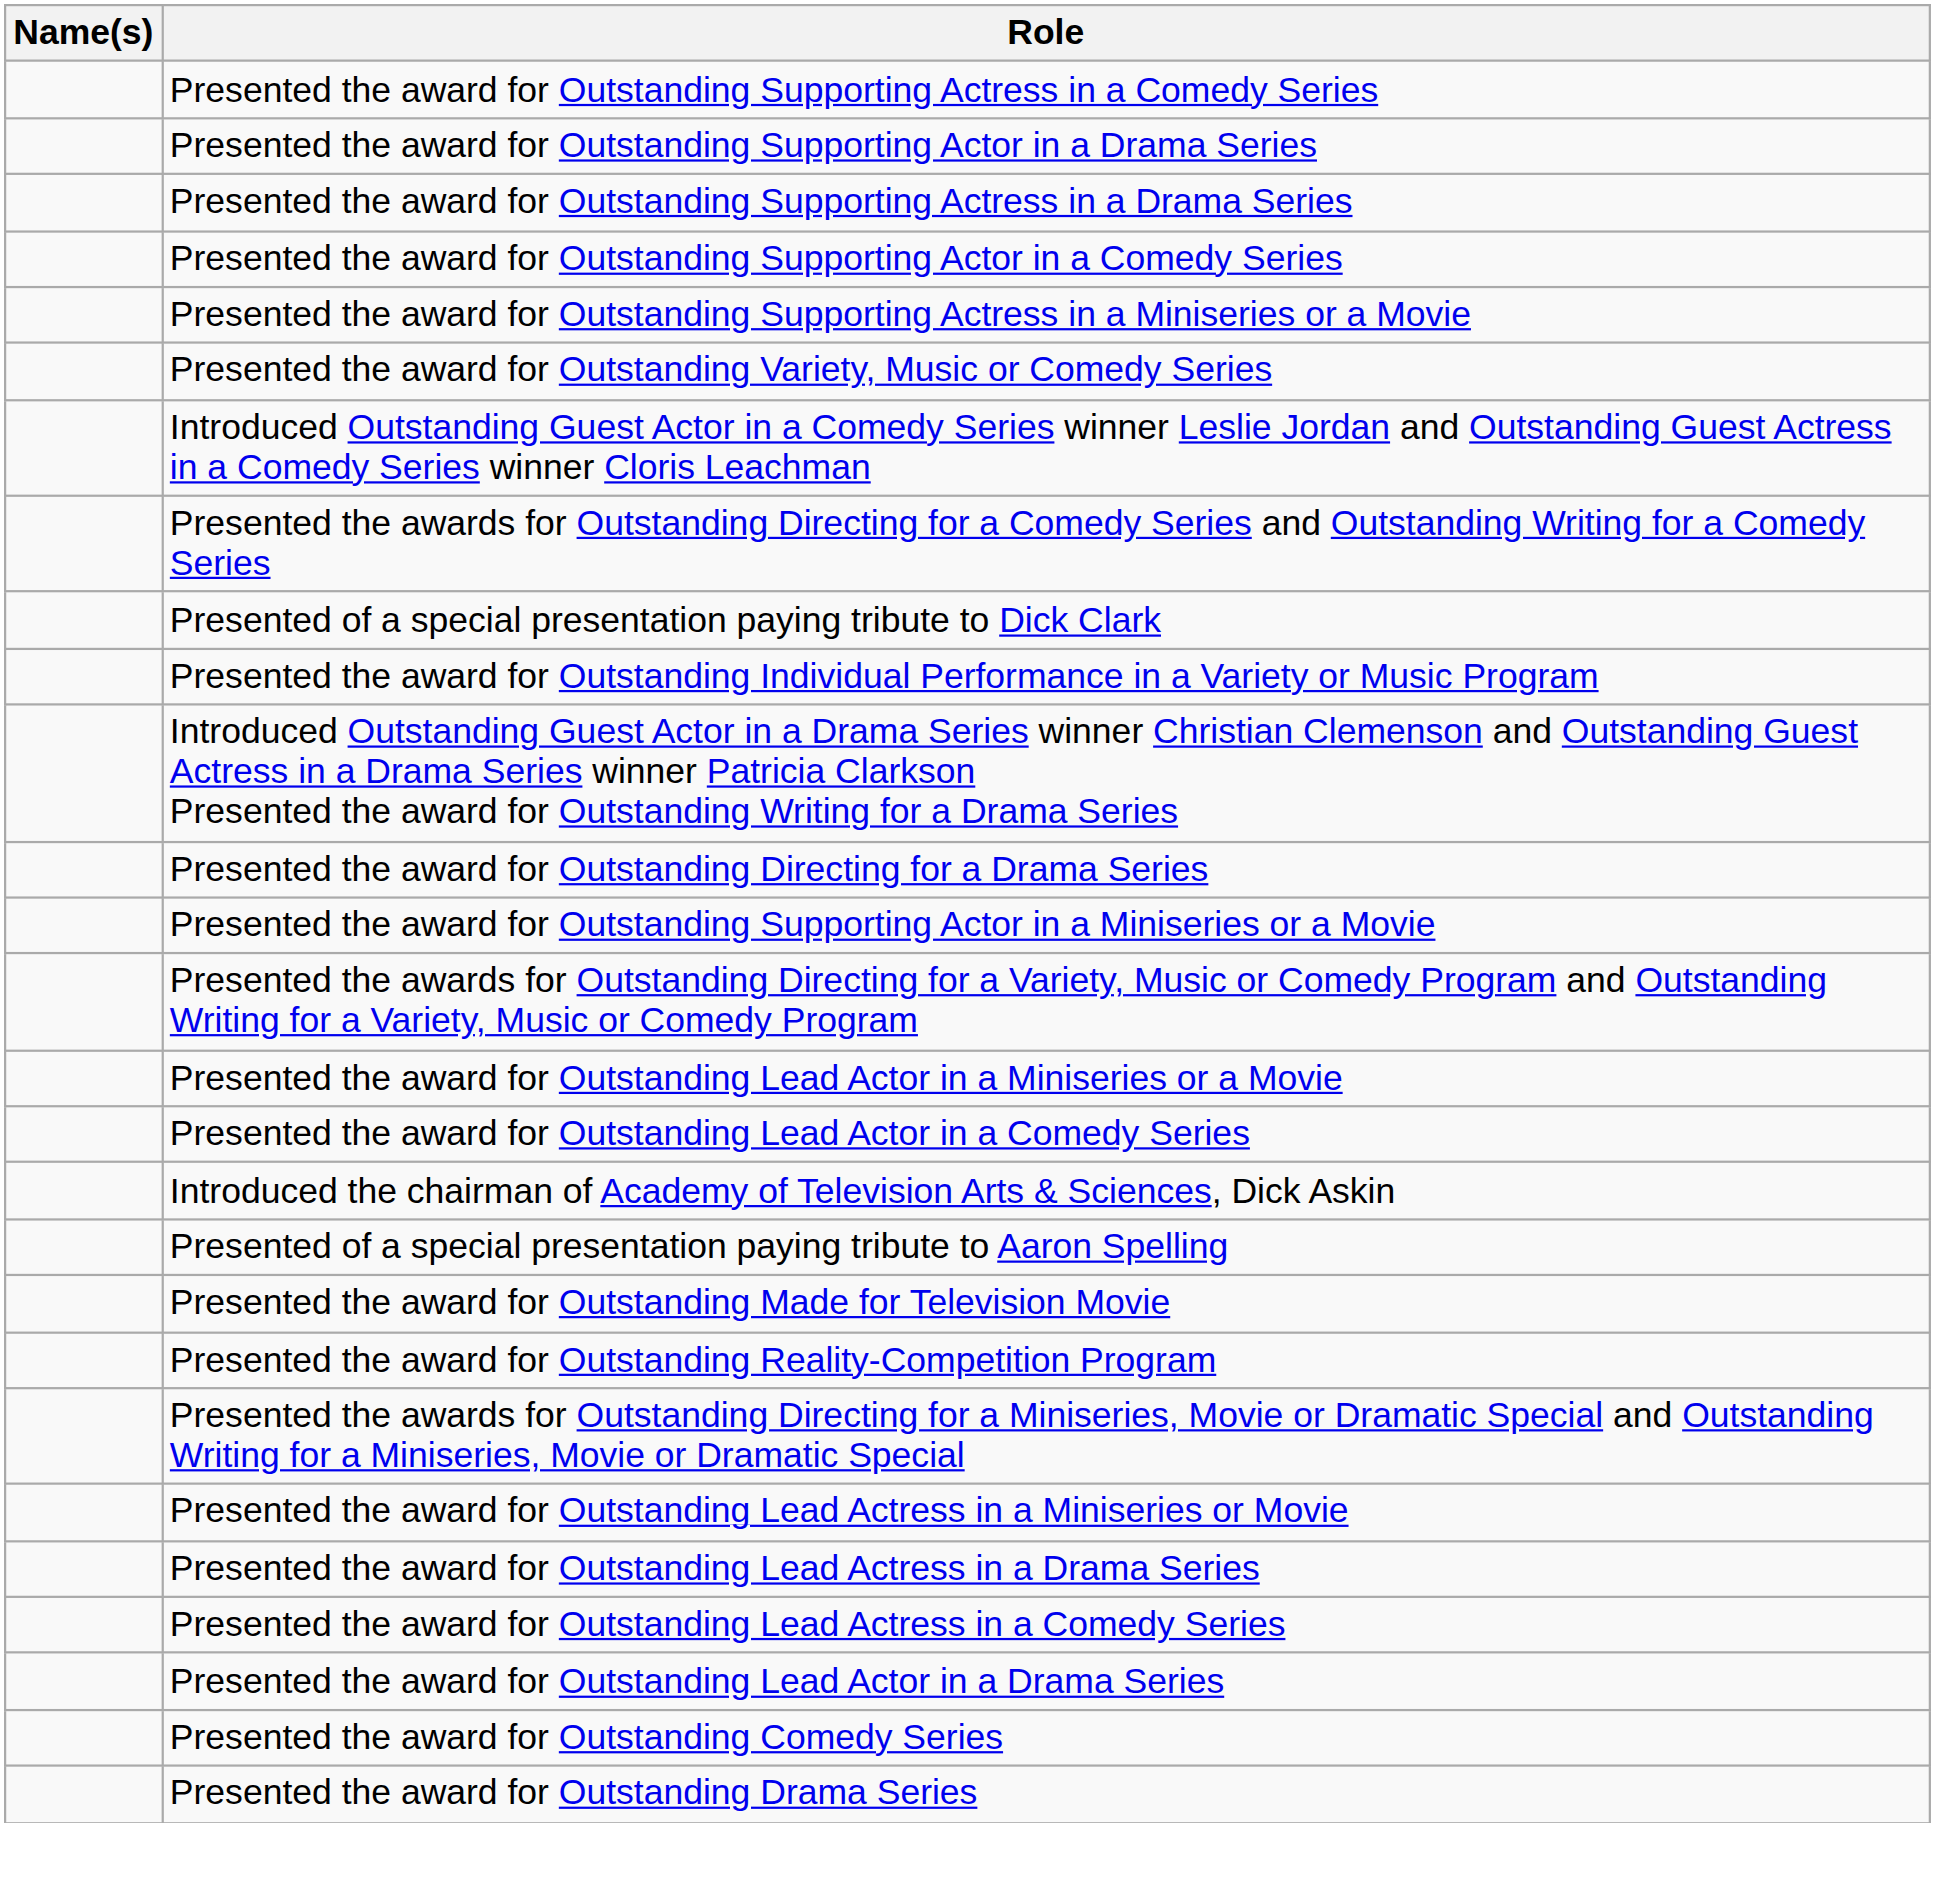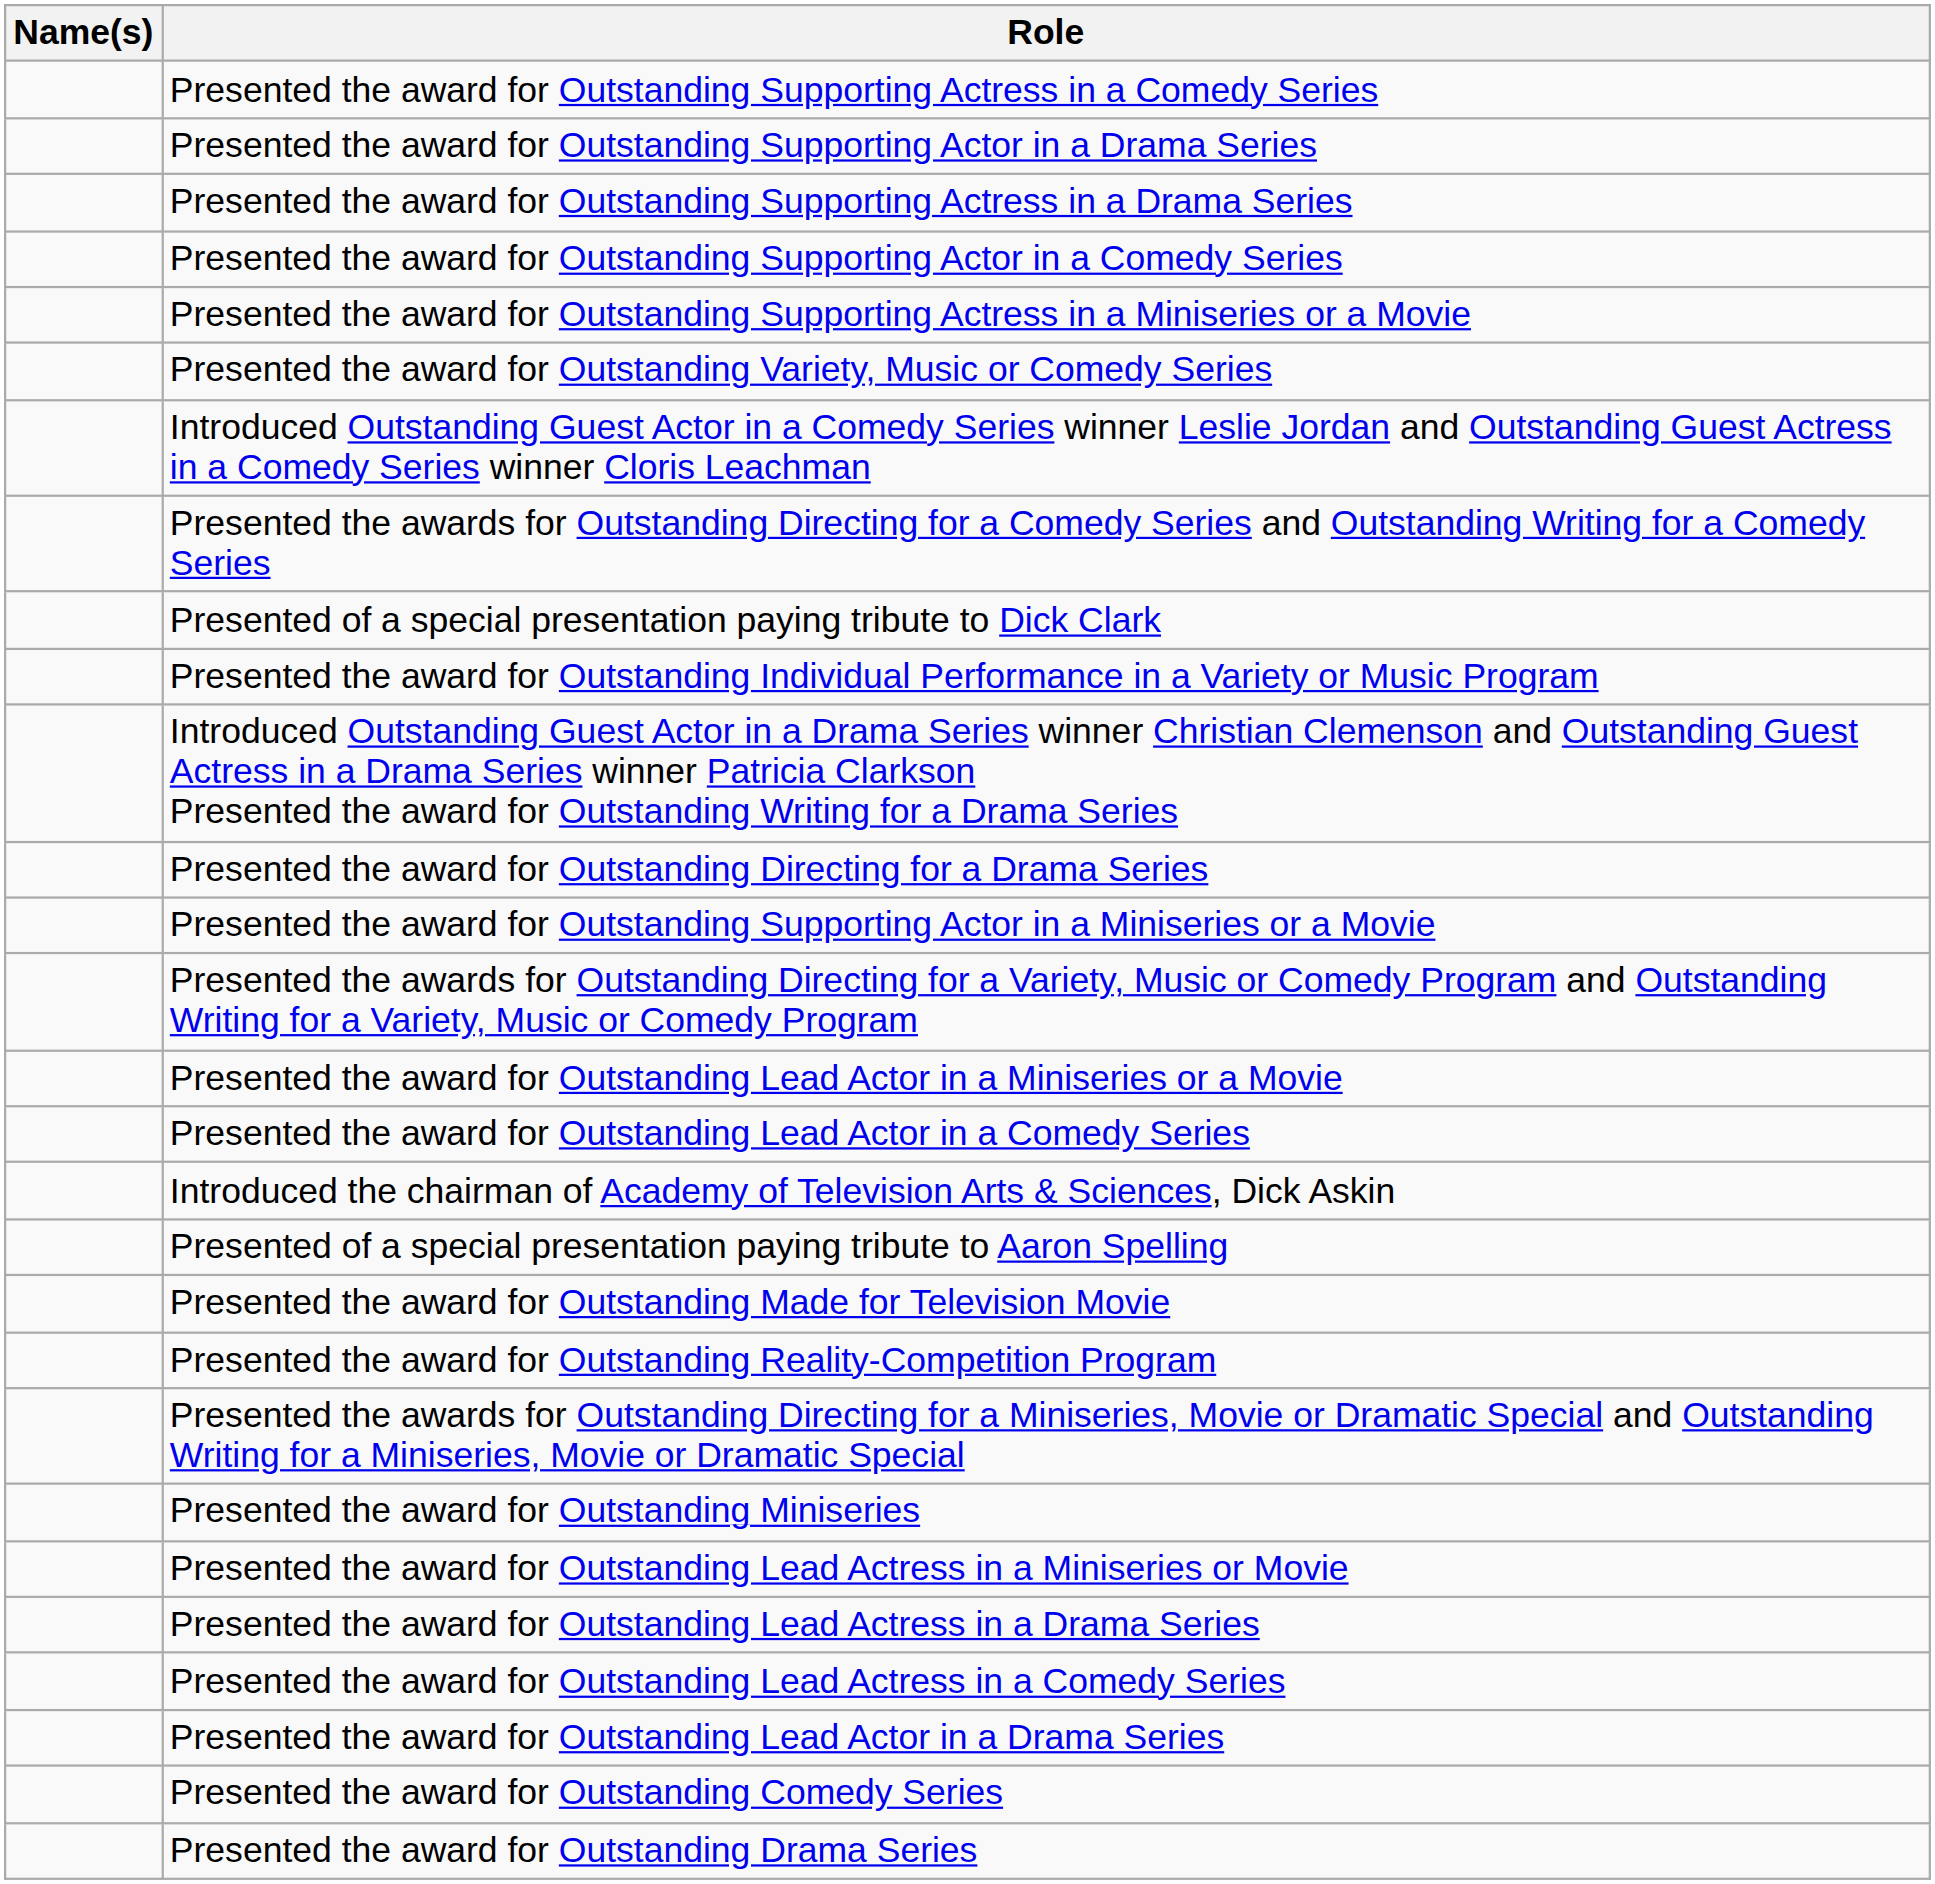 <table class="wikitable sortable">
 <tr>
 <th scope="col">Name(s)</th>
 <th scope="col">Role</th>
 </tr>
 <tr>
 <td scope="row"><br></td>
 <td>Presented the award for <a href='#'>Outstanding Supporting Actress in a Comedy Series</a></td>
 </tr>
 <tr>
 <td></td>
 <td>Presented the award for <a href='#'>Outstanding Supporting Actor in a Drama Series</a></td>
 </tr>
 <tr>
 <td></td>
 <td>Presented the award for <a href='#'>Outstanding Supporting Actress in a Drama Series</a></td>
 </tr>
 <tr>
 <td></td>
 <td>Presented the award for <a href='#'>Outstanding Supporting Actor in a Comedy Series</a></td>
 </tr>
 <tr>
 <td></td>
 <td>Presented the award for <a href='#'>Outstanding Supporting Actress in a Miniseries or a Movie</a></td>
 </tr>
 <tr>
 <td></td>
 <td>Presented the award for <a href='#'>Outstanding Variety, Music or Comedy Series</a></td>
 </tr>
 <tr>
 <td></td>
 <td>Introduced <a href='#'>Outstanding Guest Actor in a Comedy Series</a> winner <a href='#'>Leslie Jordan</a> and <a href='#'>Outstanding Guest Actress in a Comedy Series</a> winner <a href='#'>Cloris Leachman</a></td>
 </tr>
 <tr>
 <td></td>
 <td>Presented the awards for <a href='#'>Outstanding Directing for a Comedy Series</a> and <a href='#'>Outstanding Writing for a Comedy Series</a></td>
 </tr>
 <tr>
 <td></td>
 <td>Presented of a special presentation paying tribute to <a href='#'>Dick Clark</a></td>
 </tr>
 <tr>
 <td></td>
 <td>Presented the award for <a href='#'>Outstanding Individual Performance in a Variety or Music Program</a></td>
 </tr>
 <tr>
 <td></td>
 <td>Introduced <a href='#'>Outstanding Guest Actor in a Drama Series</a> winner <a href='#'>Christian Clemenson</a> and <a href='#'>Outstanding Guest Actress in a Drama Series</a> winner <a href='#'>Patricia Clarkson</a><br>Presented the award for <a href='#'>Outstanding Writing for a Drama Series</a></td>
 </tr>
 <tr>
 <td></td>
 <td>Presented the award for <a href='#'>Outstanding Directing for a Drama Series</a></td>
 </tr>
 <tr>
 <td></td>
 <td>Presented the award for <a href='#'>Outstanding Supporting Actor in a Miniseries or a Movie</a></td>
 </tr>
 <tr>
 <td></td>
 <td>Presented the awards for <a href='#'>Outstanding Directing for a Variety, Music or Comedy Program</a> and <a href='#'>Outstanding Writing for a Variety, Music or Comedy Program</a></td>
 </tr>
 <tr>
 <td></td>
 <td>Presented the award for <a href='#'>Outstanding Lead Actor in a Miniseries or a Movie</a></td>
 </tr>
 <tr>
 <td></td>
 <td>Presented the award for <a href='#'>Outstanding Lead Actor in a Comedy Series</a></td>
 </tr>
 <tr>
 <td></td>
 <td>Introduced the chairman of <a href='#'>Academy of Television Arts & Sciences</a>, Dick Askin</td>
 </tr>
 <tr>
 <td></td>
 <td>Presented of a special presentation paying tribute to <a href='#'>Aaron Spelling</a></td>
 </tr>
 <tr>
 <td></td>
 <td>Presented the award for <a href='#'>Outstanding Made for Television Movie</a></td>
 </tr>
 <tr>
 <td></td>
 <td>Presented the award for <a href='#'>Outstanding Reality-Competition Program</a></td>
 </tr>
 <tr>
 <td></td>
 <td>Presented the awards for <a href='#'>Outstanding Directing for a Miniseries, Movie or Dramatic Special</a> and <a href='#'>Outstanding Writing for a Miniseries, Movie or Dramatic Special</a></td>
 </tr>
 <tr>
 <td></td>
+<td>Presented the award for <a href='#'>Outstanding Miniseries</a></td>
+</tr>
+<tr>
+<td></td>
 <td>Presented the award for <a href='#'>Outstanding Lead Actress in a Miniseries or Movie</a></td>
 </tr>
 <tr>
 <td></td>
 <td>Presented the award for <a href='#'>Outstanding Lead Actress in a Drama Series</a></td>
 </tr>
 <tr>
 <td></td>
 <td>Presented the award for <a href='#'>Outstanding Lead Actress in a Comedy Series</a></td>
 </tr>
 <tr>
 <td></td>
 <td>Presented the award for <a href='#'>Outstanding Lead Actor in a Drama Series</a></td>
 </tr>
 <tr>
 <td></td>
 <td>Presented the award for <a href='#'>Outstanding Comedy Series</a></td>
 </tr>
 <tr>
 <td></td>
 <td>Presented the award for <a href='#'>Outstanding Drama Series</a></td>
 </tr>
 </table>
